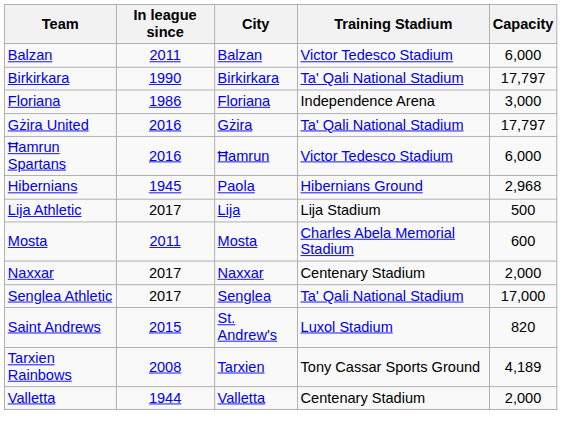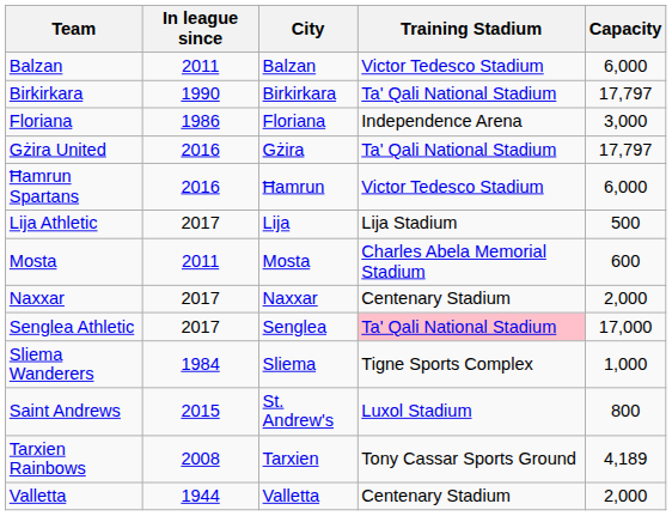 <table class="wikitable sortable">
 <tr>
 <th>Team</th>
 <th>In league since</th>
 <th>City</th>
 <th>Training Stadium</th>
 <th>Capacity</th>
 </tr>
 <tr>
 <td><a href='#'>Balzan</a></td>
 <td align="center"><a href='#'>2011</a></td>
 <td><a href='#'>Balzan</a></td>
 <td><a href='#'>Victor Tedesco Stadium</a></td>
 <td align="center">6,000</td>
 </tr>
 <tr>
 <td><a href='#'>Birkirkara</a></td>
 <td align="center"><a href='#'>1990</a></td>
 <td><a href='#'>Birkirkara</a></td>
 <td><a href='#'>Ta' Qali National Stadium</a></td>
 <td align="center">17,797</td>
 </tr>
 <tr>
 <td><a href='#'>Floriana</a></td>
 <td align="center"><a href='#'>1986</a></td>
 <td><a href='#'>Floriana</a></td>
 <td>Independence Arena</td>
 <td align="center">3,000</td>
 </tr>
 <tr>
 <td><a href='#'>Gżira United</a></td>
 <td align="center"><a href='#'>2016</a></td>
 <td><a href='#'>Gżira</a></td>
 <td><a href='#'>Ta' Qali National Stadium</a></td>
 <td align="center">17,797</td>
 </tr>
 <tr>
 <td><a href='#'>Ħamrun Spartans</a></td>
 <td align="center"><a href='#'>2016</a></td>
 <td><a href='#'>Ħamrun</a></td>
 <td><a href='#'>Victor Tedesco Stadium</a></td>
 <td align="center">6,000</td>
 </tr>
 <tr>
-<td><a href='#'>Hibernians</a></td>
-<td align="center"><a href='#'>1945</a></td>
-<td><a href='#'>Paola</a></td>
-<td><a href='#'>Hibernians Ground</a></td>
-<td align="center">2,968</td>
-</tr>
-<tr>
 <td><a href='#'>Lija Athletic</a></td>
 <td align="center">2017</td>
 <td><a href='#'>Lija</a></td>
 <td>Lija Stadium</td>
 <td align="center">500</td>
 </tr>
 <tr>
 <td><a href='#'>Mosta</a></td>
 <td align="center"><a href='#'>2011</a></td>
 <td><a href='#'>Mosta</a></td>
 <td><a href='#'>Charles Abela Memorial Stadium</a></td>
 <td align="center">600</td>
 </tr>
 <tr>
 <td><a href='#'>Naxxar</a></td>
 <td align="center">2017</td>
 <td><a href='#'>Naxxar</a></td>
 <td>Centenary Stadium</td>
 <td align="center">2,000</td>
 </tr>
 <tr>
 <td><a href='#'>Senglea Athletic</a></td>
 <td align="center">2017</td>
 <td><a href='#'>Senglea</a></td>
-<td><a href='#'>Ta' Qali National Stadium</a></td>
+<td style="background: pink;"><a href='#'>Ta' Qali National Stadium</a></td>
 <td align="center">17,000</td>
+</tr>
+<tr>
+<td><a href='#'>Sliema Wanderers</a></td>
+<td align="center"><a href='#'>1984</a></td>
+<td><a href='#'>Sliema</a></td>
+<td>Tigne Sports Complex</td>
+<td align="center">1,000</td>
 </tr>
 <tr>
 <td><a href='#'>Saint Andrews</a></td>
 <td align="center"><a href='#'>2015</a></td>
 <td><a href='#'>St. Andrew's</a></td>
 <td><a href='#'>Luxol Stadium</a></td>
-<td align="center">820</td>
+<td align="center">800</td>
 </tr>
 <tr>
 <td><a href='#'>Tarxien Rainbows</a></td>
 <td align="center"><a href='#'>2008</a></td>
 <td><a href='#'>Tarxien</a></td>
 <td>Tony Cassar Sports Ground</td>
 <td align="center">4,189</td>
 </tr>
 <tr>
 <td><a href='#'>Valletta</a></td>
 <td align="center"><a href='#'>1944</a></td>
 <td><a href='#'>Valletta</a></td>
 <td>Centenary Stadium</td>
 <td align="center">2,000</td>
 </tr>
 </table>
